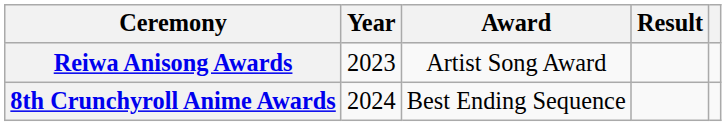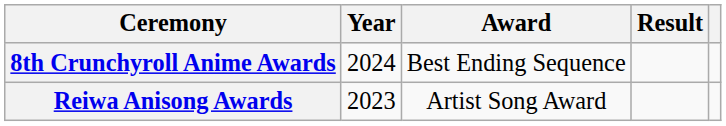 <table class="wikitable sortable plainrowheaders" style="text-align:center">
 <tr>
 <th scope="col">Ceremony</th>
 <th scope="col">Year</th>
 <th scope="col">Award</th>
 <th scope="col">Result</th>
 <th scope="col" class="unsortable"></th>
 </tr>
 <tr>
+<th scope="row" style="text-align:center"><a href='#'>8th Crunchyroll Anime Awards</a></th>
+<td>2024</td>
+<td>Best Ending Sequence</td>
+<td></td>
+<td style="text-align:center;"></td>
+</tr>
+<tr>
 <th scope="row" style="text-align:center"><a href='#'>Reiwa Anisong Awards</a></th>
 <td>2023</td>
 <td>Artist Song Award</td>
 <td></td>
 <td style="text-align:center;"></td>
 </tr>
-<tr>
-<th scope="row" style="text-align:center"><a href='#'>8th Crunchyroll Anime Awards</a></th>
-<td>2024</td>
-<td>Best Ending Sequence</td>
-<td></td>
-<td style="text-align:center;"></td>
-</tr>
 </table>
